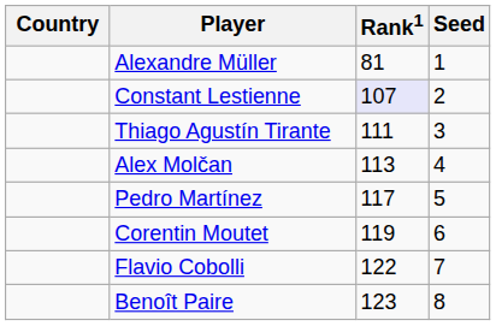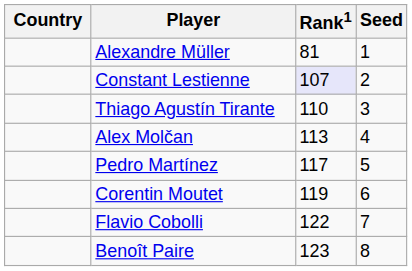 <table class="sortable wikitable">
 <tr>
 <th width="70">Country</th>
 <th width="175">Player</th>
 <th>Rank<sup>1</sup></th>
 <th>Seed</th>
 </tr>
 <tr>
 <td></td>
 <td><a href='#'>Alexandre Müller</a></td>
 <td>81</td>
 <td>1</td>
 </tr>
 <tr>
 <td></td>
 <td><a href='#'>Constant Lestienne</a></td>
 <td style="background: lavender;">107</td>
 <td>2</td>
 </tr>
 <tr>
 <td></td>
 <td><a href='#'>Thiago Agustín Tirante</a></td>
-<td>111</td>
+<td>110</td>
 <td>3</td>
 </tr>
 <tr>
 <td></td>
 <td><a href='#'>Alex Molčan</a></td>
 <td>113</td>
 <td>4</td>
 </tr>
 <tr>
 <td></td>
 <td><a href='#'>Pedro Martínez</a></td>
 <td>117</td>
 <td>5</td>
 </tr>
 <tr>
 <td></td>
 <td><a href='#'>Corentin Moutet</a></td>
 <td>119</td>
 <td>6</td>
 </tr>
 <tr>
 <td></td>
 <td><a href='#'>Flavio Cobolli</a></td>
 <td>122</td>
 <td>7</td>
 </tr>
 <tr>
 <td></td>
 <td><a href='#'>Benoît Paire</a></td>
 <td>123</td>
 <td>8</td>
 </tr>
 </table>
